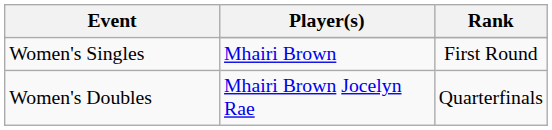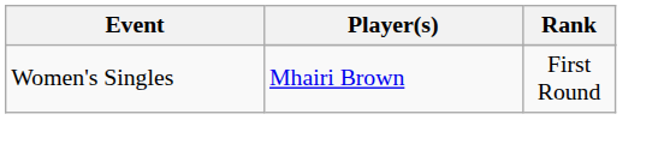 <table class=wikitable style="font-size:90%">
 <tr>
 <th width=150>Event</th>
 <th width=150>Player(s)</th>
 <th width=50>Rank</th>
 </tr>
 <tr>
 <td rowspan=2>Women's Singles</td>
 </tr>
 <tr>
 <td><a href='#'>Mhairi Brown</a></td>
 <td align="center">First Round</td>
 </tr>
-<tr>
-<td>Women's Doubles</td>
-<td><a href='#'>Mhairi Brown</a> <a href='#'>Jocelyn Rae</a></td>
-<td align="center">Quarterfinals</td>
-</tr>
 </table>
